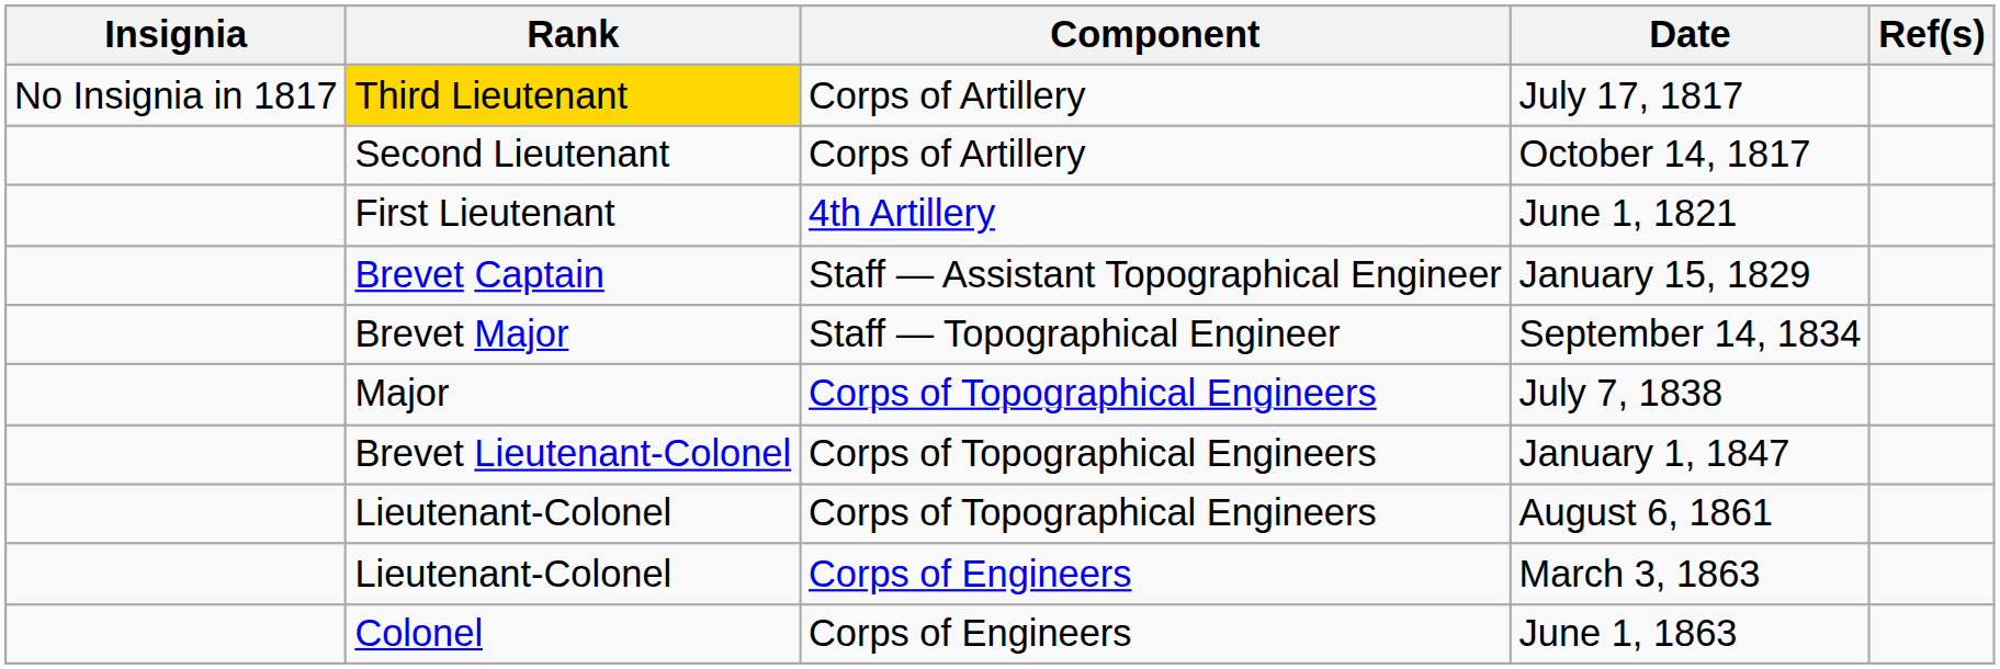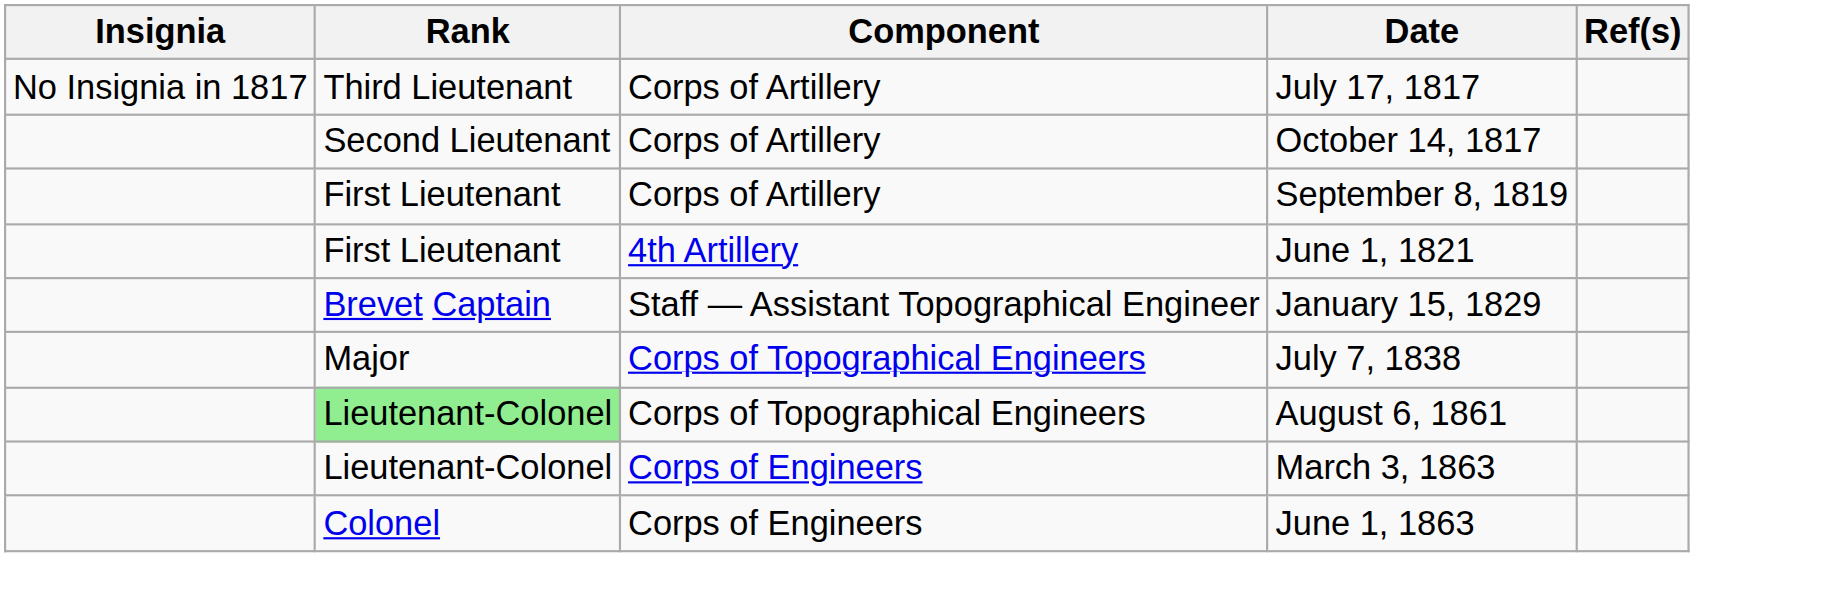 <table class="wikitable">
 <tr>
 <th>Insignia</th>
 <th>Rank</th>
 <th>Component</th>
 <th>Date</th>
 <th>Ref(s)</th>
 </tr>
 <tr>
 <td>No Insignia in 1817</td>
-<td style="background: gold;">Third Lieutenant</td>
+<td>Third Lieutenant</td>
 <td>Corps of Artillery</td>
 <td>July 17, 1817</td>
 <td></td>
 </tr>
 <tr>
 <td></td>
 <td>Second Lieutenant</td>
 <td>Corps of Artillery</td>
 <td>October 14, 1817</td>
+<td></td>
+</tr>
+<tr>
+<td></td>
+<td>First Lieutenant</td>
+<td>Corps of Artillery</td>
+<td>September 8, 1819</td>
 <td></td>
 </tr>
 <tr>
 <td></td>
 <td>First Lieutenant</td>
 <td><a href='#'>4th Artillery</a></td>
 <td>June 1, 1821</td>
 <td></td>
 </tr>
 <tr>
 <td></td>
 <td><a href='#'>Brevet</a> <a href='#'>Captain</a></td>
 <td>Staff — Assistant Topographical Engineer</td>
 <td>January 15, 1829</td>
 <td></td>
 </tr>
 <tr>
 <td></td>
-<td>Brevet <a href='#'>Major</a></td>
-<td>Staff — Topographical Engineer</td>
-<td>September 14, 1834</td>
-<td></td>
-</tr>
-<tr>
-<td></td>
 <td>Major</td>
 <td><a href='#'>Corps of Topographical Engineers</a></td>
 <td>July 7, 1838</td>
 <td></td>
 </tr>
 <tr>
 <td></td>
-<td>Brevet <a href='#'>Lieutenant‑Colonel</a></td>
-<td>Corps of Topographical Engineers</td>
-<td>January 1, 1847</td>
-<td></td>
-</tr>
-<tr>
-<td></td>
-<td>Lieutenant-Colonel</td>
+<td style="background: lightgreen;">Lieutenant-Colonel</td>
 <td>Corps of Topographical Engineers</td>
 <td>August 6, 1861</td>
 <td></td>
 </tr>
 <tr>
 <td></td>
 <td>Lieutenant-Colonel</td>
 <td><a href='#'>Corps of Engineers</a></td>
 <td>March 3, 1863</td>
 <td></td>
 </tr>
 <tr>
 <td></td>
 <td><a href='#'>Colonel</a></td>
 <td>Corps of Engineers</td>
 <td>June 1, 1863</td>
 <td></td>
 </tr>
 </table>
